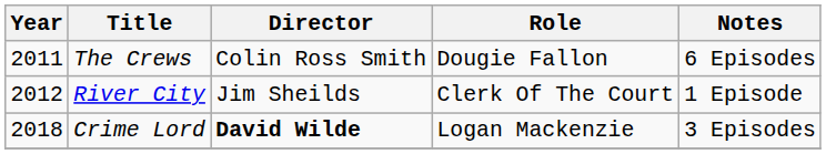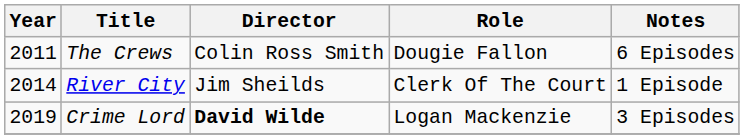 <table class="wikitable sortable">
 <tr>
 <th>Year</th>
 <th>Title</th>
 <th>Director</th>
 <th>Role</th>
 <th class="unsortable">Notes</th>
 </tr>
 <tr>
 <td>2011</td>
 <td><em>The Crews</em></td>
 <td>Colin Ross Smith</td>
 <td>Dougie Fallon</td>
 <td>6 Episodes</td>
 </tr>
 <tr>
-<td>2012</td>
+<td>2014</td>
 <td><em><a href='#'>River City</a></em></td>
 <td>Jim Sheilds</td>
 <td>Clerk Of The Court</td>
 <td>1 Episode</td>
 </tr>
 <tr>
-<td>2018</td>
+<td>2019</td>
 <td><em>Crime Lord</em></td>
 <td><strong>David Wilde</strong></td>
 <td>Logan Mackenzie</td>
 <td>3 Episodes</td>
 </tr>
 <tr>
 </tr>
 </table>
